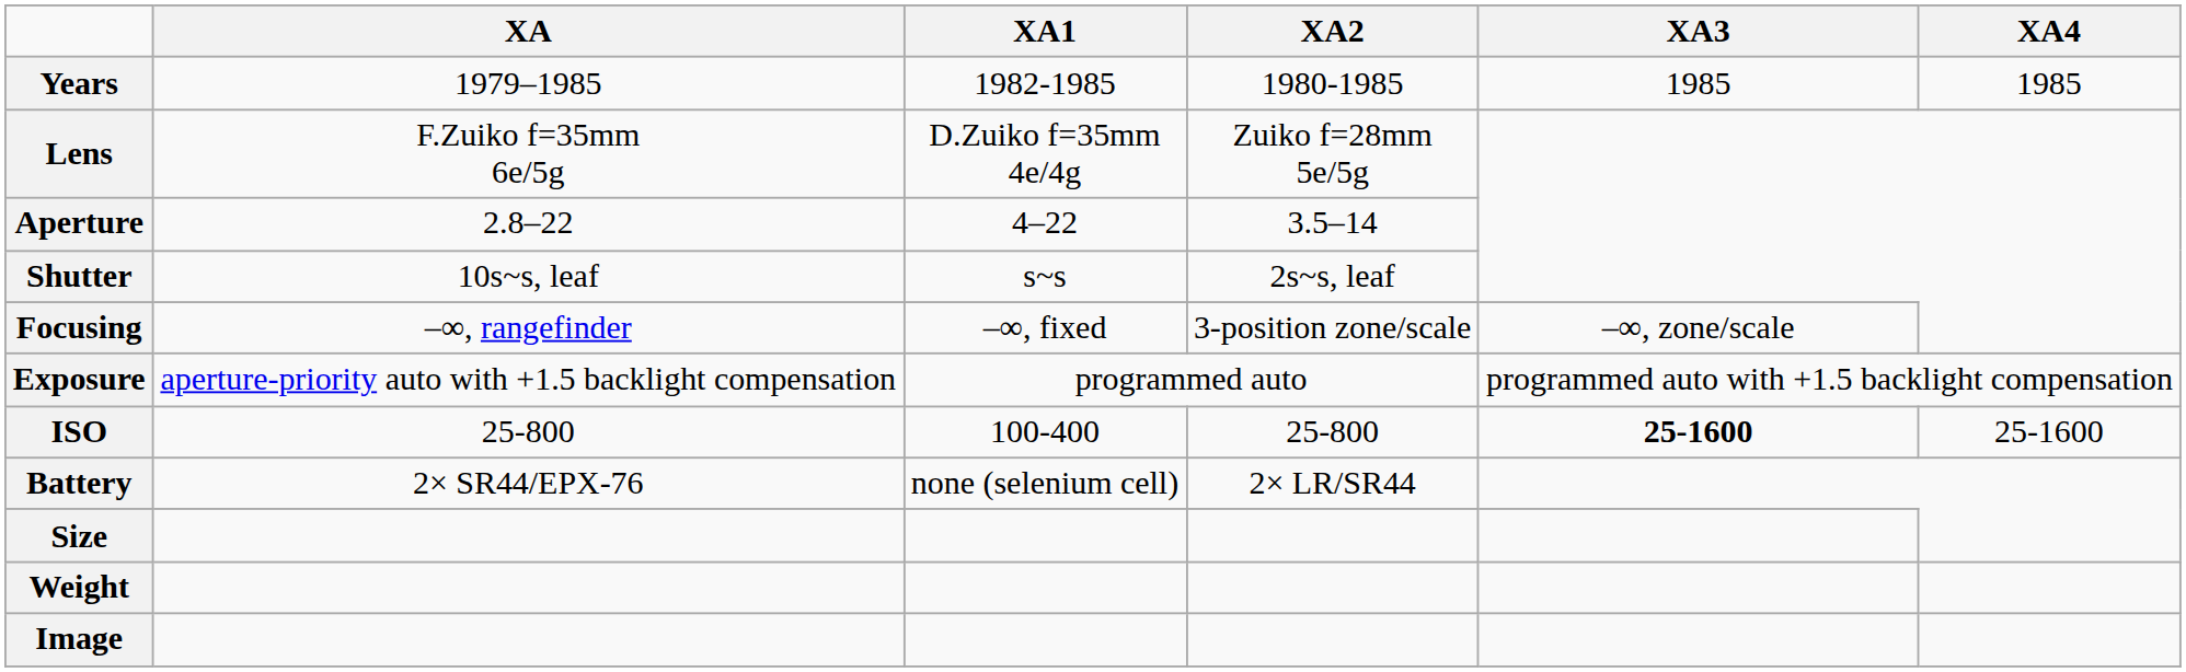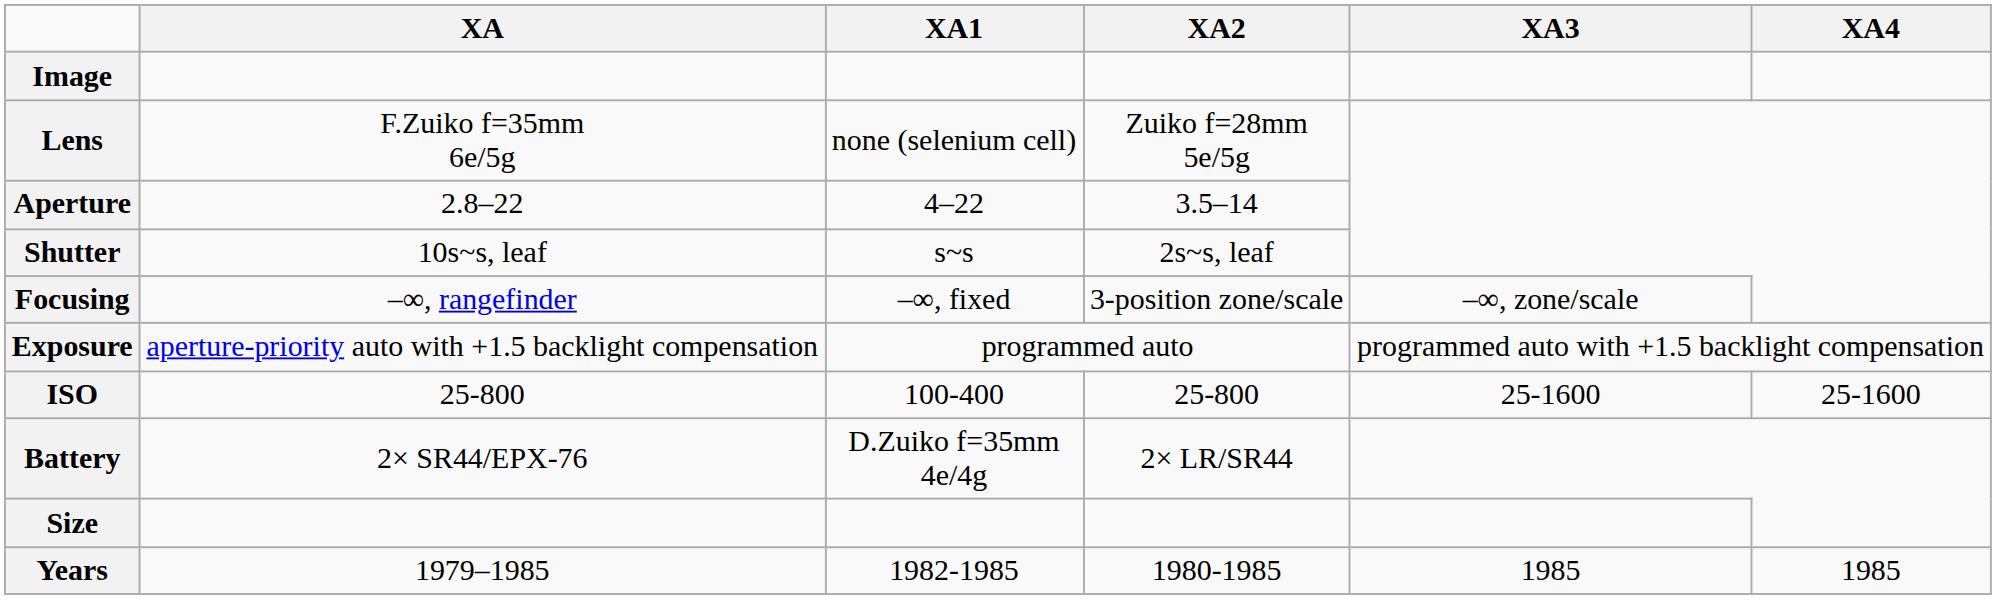 <table class=wikitable style="font-size:100%;text-align:center;">
 <tr>
 <td> </td>
 <th>XA</th>
 <th>XA1 </th>
 <th>XA2</th>
 <th>XA3</th>
 <th>XA4</th>
 </tr>
 <tr>
-<th>Years</th>
-<td>  1979–1985</td>
-<td>1982-1985</td>
-<td>1980-1985</td>
-<td>1985</td>
-<td>1985</td>
+<th>Image</th>
+<td> </td>
+<td></td>
+<td></td>
+<td></td>
+<td></td>
 </tr>
 <tr>
 <th>Lens</th>
 <td>  F.Zuiko f=35mm<br>6e/5g</td>
-<td>D.Zuiko f=35mm<br>4e/4g</td>
+<td> none (selenium cell)</td>
 <td>Zuiko f=28mm<br>5e/5g</td>
 </tr>
 <tr>
 <th>Aperture</th>
 <td>  2.8–22</td>
 <td> 4–22</td>
 <td>3.5–14</td>
 </tr>
 <tr>
 <th>Shutter</th>
 <td>  10s~s, leaf</td>
 <td> s~s</td>
 <td>2s~s, leaf</td>
 </tr>
 <tr>
 <th>Focusing</th>
 <td>  –∞, <a href='#'>rangefinder</a></td>
 <td> –∞, fixed</td>
 <td>3-position zone/scale</td>
 <td> –∞, zone/scale</td>
 </tr>
 <tr>
 <th>Exposure</th>
 <td>  <a href='#'>aperture-priority</a> auto with +1.5 backlight compensation</td>
 <td colspan="2">programmed auto</td>
 <td colspan="2">programmed auto with +1.5 backlight compensation</td>
 </tr>
 <tr>
 <th>ISO</th>
 <td>25-800</td>
 <td>100-400</td>
 <td>25-800</td>
-<td><strong>25-1600</strong></td>
+<td>25-1600</td>
 <td>25-1600</td>
 </tr>
 <tr>
 <th>Battery</th>
 <td>  2× SR44/EPX-76</td>
-<td> none (selenium cell)</td>
+<td>D.Zuiko f=35mm<br>4e/4g</td>
 <td>2× LR/SR44</td>
 </tr>
 <tr>
 <th>Size</th>
 <td>  </td>
 <td> </td>
 <td></td>
 <td> </td>
 </tr>
 <tr>
-<th>Weight</th>
-<td> </td>
-<td></td>
-<td></td>
-<td></td>
-<td></td>
-</tr>
-<tr>
-<th>Image</th>
-<td> </td>
-<td></td>
-<td></td>
-<td></td>
-<td></td>
+<th>Years</th>
+<td>  1979–1985</td>
+<td>1982-1985</td>
+<td>1980-1985</td>
+<td>1985</td>
+<td>1985</td>
 </tr>
 </table>
